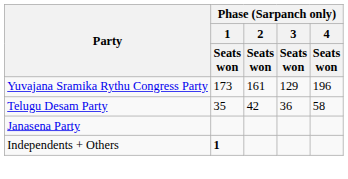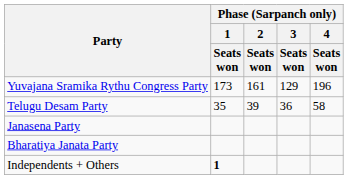 <table class="wikitable">
 <tr>
 <th rowspan="3">Party</th>
 <th colspan="4">Phase (Sarpanch only)</th>
 </tr>
 <tr>
 <th>1</th>
 <th>2</th>
 <th>3</th>
 <th>4</th>
 </tr>
 <tr>
 <th>Seats<br>won</th>
 <th>Seats<br>won</th>
 <th>Seats<br>won</th>
 <th>Seats<br>won</th>
 </tr>
 <tr>
 <td><a href='#'>Yuvajana Sramika Rythu Congress Party</a></td>
 <td>173</td>
 <td>161</td>
 <td>129</td>
 <td>196</td>
 </tr>
 <tr>
 <td><a href='#'>Telugu Desam Party</a></td>
 <td>35</td>
-<td>42</td>
+<td>39</td>
 <td>36</td>
 <td>58</td>
 </tr>
 <tr>
 <td><a href='#'>Janasena Party</a></td>
+<td></td>
+<td></td>
+<td></td>
+<td></td>
+</tr>
+<tr>
+<td><a href='#'>Bharatiya Janata Party</a></td>
 <td></td>
 <td></td>
 <td></td>
 <td></td>
 </tr>
 <tr>
 <td>Independents + Others</td>
 <td><strong>1</strong></td>
 <td></td>
 <td></td>
 <td></td>
 </tr>
 </table>
